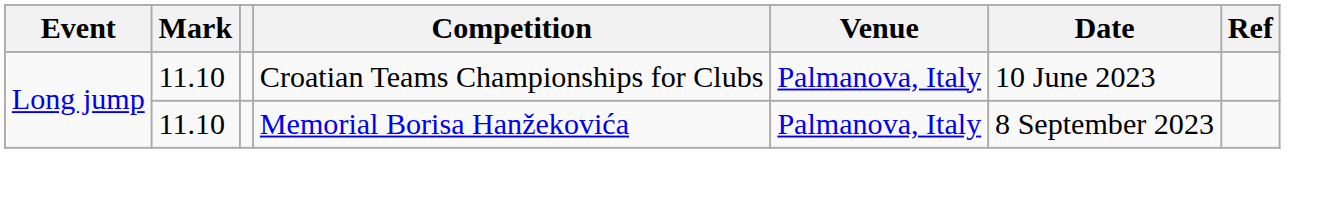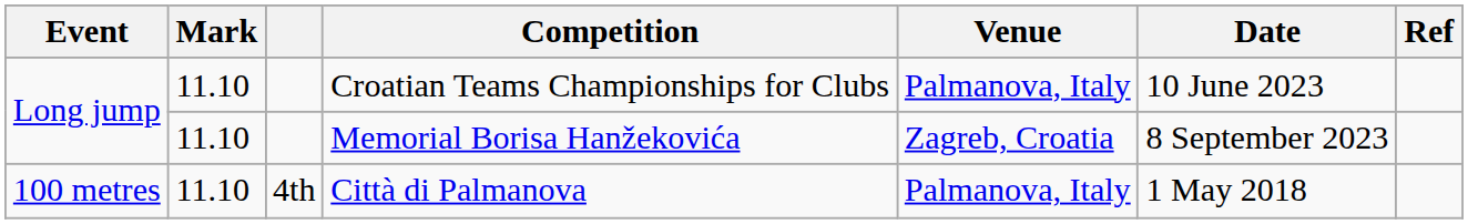 <table class="wikitable">
 <tr>
 <th>Event</th>
 <th>Mark</th>
 <th></th>
 <th>Competition</th>
 <th>Venue</th>
 <th>Date</th>
 <th>Ref</th>
 </tr>
 <tr>
 <td rowspan=2><a href='#'>Long jump</a></td>
 <td>11.10 </td>
 <td></td>
 <td>Croatian Teams Championships for Clubs</td>
 <td><a href='#'>Palmanova, Italy</a></td>
 <td>10 June 2023</td>
 <td></td>
 </tr>
 <tr>
 <td>11.10 </td>
 <td></td>
 <td><a href='#'>Memorial Borisa Hanžekovića</a></td>
-<td><a href='#'>Palmanova, Italy</a></td>
+<td><a href='#'>Zagreb, Croatia</a></td>
 <td>8 September 2023</td>
 <td></td>
 </tr>
+<tr>
+<td><a href='#'>100 metres</a></td>
+<td>11.10 </td>
+<td>4th</td>
+<td><a href='#'>Città di Palmanova</a></td>
+<td><a href='#'>Palmanova, Italy</a></td>
+<td>1 May 2018</td>
+<td></td>
+</tr>
 </table>
